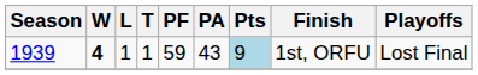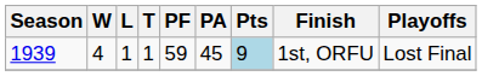 <table class="wikitable">
 <tr>
 <th>Season</th>
 <th>W</th>
 <th>L</th>
 <th>T</th>
 <th>PF</th>
 <th>PA</th>
 <th>Pts</th>
 <th>Finish</th>
 <th>Playoffs</th>
 </tr>
 <tr>
 <td><a href='#'>1939</a></td>
-<td><strong>4</strong></td>
+<td>4</td>
 <td>1</td>
 <td>1</td>
 <td>59</td>
-<td>43</td>
+<td>45</td>
 <td style="background: lightblue;">9</td>
 <td>1st, ORFU</td>
 <td>Lost Final</td>
 </tr>
 <tr>
 </tr>
 </table>
